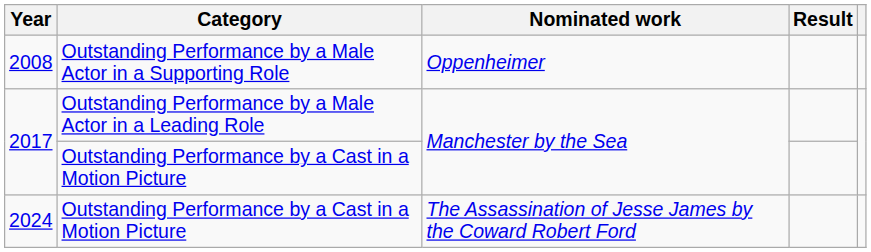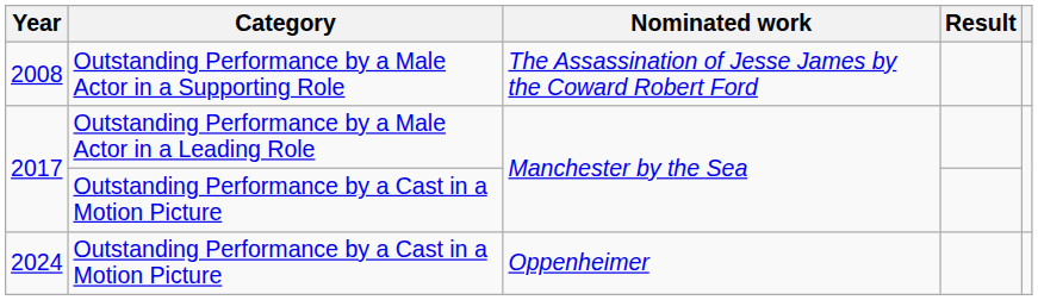 <table class="wikitable" style="width:80%;">
 <tr>
 <th scope="row">Year</th>
 <th scope="row">Category</th>
 <th scope="row">Nominated work</th>
 <th scope="row">Result</th>
 <th scope="row"></th>
 </tr>
 <tr>
 <td align="center"><a href='#'>2008</a></td>
 <td><a href='#'>Outstanding Performance by a Male Actor in a Supporting Role</a></td>
-<td><em><a href='#'>Oppenheimer</a></em></td>
+<td><em><a href='#'>The Assassination of Jesse James by the Coward Robert Ford</a></em></td>
 <td></td>
 <td align="center"></td>
 </tr>
 <tr>
 <td align="center" rowspan="2"><a href='#'>2017</a></td>
 <td><a href='#'>Outstanding Performance by a Male Actor in a Leading Role</a></td>
 <td rowspan="2"><em><a href='#'>Manchester by the Sea</a></em></td>
 <td></td>
 <td align="center" rowspan="2"></td>
 </tr>
 <tr>
 <td><a href='#'>Outstanding Performance by a Cast in a Motion Picture</a></td>
 <td></td>
 </tr>
 <tr>
 <td align="center"><a href='#'>2024</a></td>
 <td><a href='#'>Outstanding Performance by a Cast in a Motion Picture</a></td>
-<td><em><a href='#'>The Assassination of Jesse James by the Coward Robert Ford</a></em></td>
+<td><em><a href='#'>Oppenheimer</a></em></td>
 <td></td>
 <td align="center"></td>
 </tr>
 </table>
